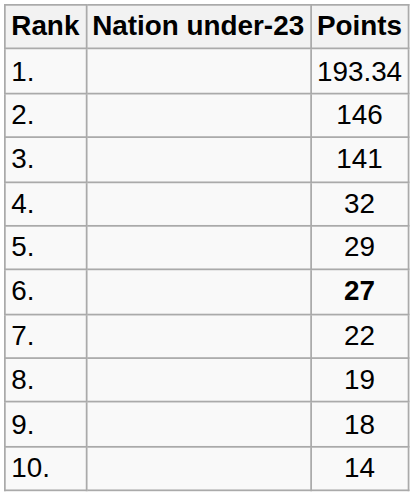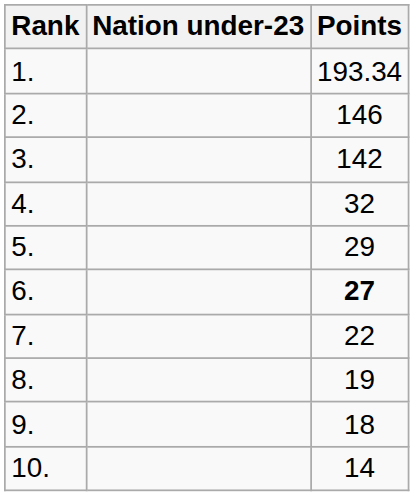 <table class="wikitable sortable">
 <tr>
 <th>Rank</th>
 <th>Nation under-23</th>
 <th>Points</th>
 </tr>
 <tr>
 <td>1.</td>
 <td></td>
 <td align=center>193.34</td>
 </tr>
 <tr>
 <td>2.</td>
 <td></td>
 <td align=center>146</td>
 </tr>
 <tr>
 <td>3.</td>
 <td></td>
-<td align=center>141</td>
+<td align=center>142</td>
 </tr>
 <tr>
 <td>4.</td>
 <td></td>
 <td align=center>32</td>
 </tr>
 <tr>
 <td>5.</td>
 <td></td>
 <td align=center>29</td>
 </tr>
 <tr>
 <td>6.</td>
 <td></td>
 <td align=center><strong>27</strong></td>
 </tr>
 <tr>
 <td>7.</td>
 <td></td>
 <td align=center>22</td>
 </tr>
 <tr>
 <td>8.</td>
 <td></td>
 <td align=center>19</td>
 </tr>
 <tr>
 <td>9.</td>
 <td></td>
 <td align=center>18</td>
 </tr>
 <tr>
 <td>10.</td>
 <td></td>
 <td align=center>14</td>
 </tr>
 </table>
